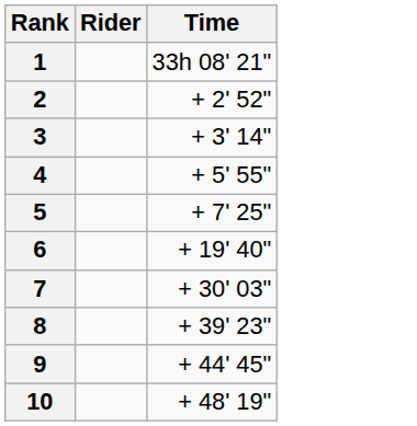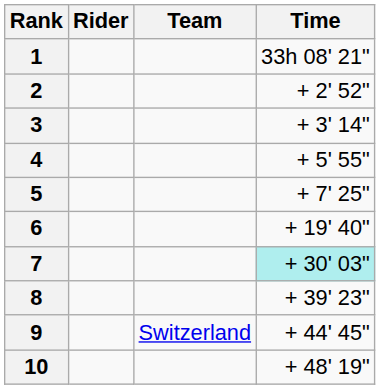 <table class="wikitable" margin-bottom:0;">
 <tr>
 <th scope="col">Rank</th>
 <th scope="col">Rider</th>
+<th scope="col">Team</th>
 <th scope="col">Time</th>
 </tr>
 <tr>
 <th scope="row">1</th>
 <td> </td>
+<td></td>
 <td align="right">33h 08' 21"</td>
 </tr>
 <tr>
 <th scope="row">2</th>
+<td></td>
 <td></td>
 <td align="right">+ 2' 52"</td>
 </tr>
 <tr>
 <th scope="row">3</th>
 <td></td>
+<td></td>
 <td align="right">+ 3' 14"</td>
 </tr>
 <tr>
 <th scope="row">4</th>
+<td></td>
 <td></td>
 <td align="right">+ 5' 55"</td>
 </tr>
 <tr>
 <th scope="row">5</th>
 <td></td>
+<td></td>
 <td align="right">+ 7' 25"</td>
 </tr>
 <tr>
 <th scope="row">6</th>
+<td></td>
 <td></td>
 <td align="right">+ 19' 40"</td>
 </tr>
 <tr>
 <th scope="row">7</th>
 <td></td>
-<td align="right">+ 30' 03"</td>
+<td></td>
+<td align="right" style="background: paleturquoise;">+ 30' 03"</td>
 </tr>
 <tr>
 <th scope="row">8</th>
+<td></td>
 <td></td>
 <td align="right">+ 39' 23"</td>
 </tr>
 <tr>
 <th scope="row">9</th>
 <td></td>
+<td><a href='#'>Switzerland</a></td>
 <td align="right">+ 44' 45"</td>
 </tr>
 <tr>
 <th scope="row">10</th>
 <td></td>
+<td></td>
 <td align="right">+ 48' 19"</td>
 </tr>
 </table>
